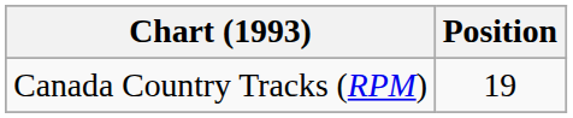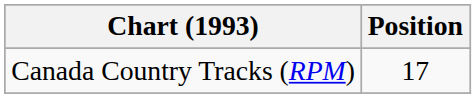 <table class="wikitable sortable">
 <tr>
 <th scope="col">Chart (1993)</th>
 <th scope="col">Position</th>
 </tr>
 <tr>
 <td>Canada Country Tracks (<em><a href='#'>RPM</a></em>)</td>
-<td align="center">19</td>
+<td align="center">17</td>
 </tr>
 </table>
